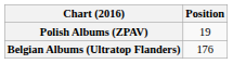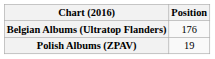 <table class="wikitable plainrowheaders" style="text-align:center">
 <tr>
 <th scope="col">Chart (2016)</th>
 <th scope="col">Position</th>
 </tr>
 <tr>
+<th scope="row">Belgian Albums (Ultratop Flanders)</th>
+<td>176</td>
+</tr>
+<tr>
 <th scope="row">Polish Albums (ZPAV)</th>
 <td>19</td>
 </tr>
-<tr>
-<th scope="row">Belgian Albums (Ultratop Flanders)</th>
-<td>176</td>
-</tr>
 </table>
